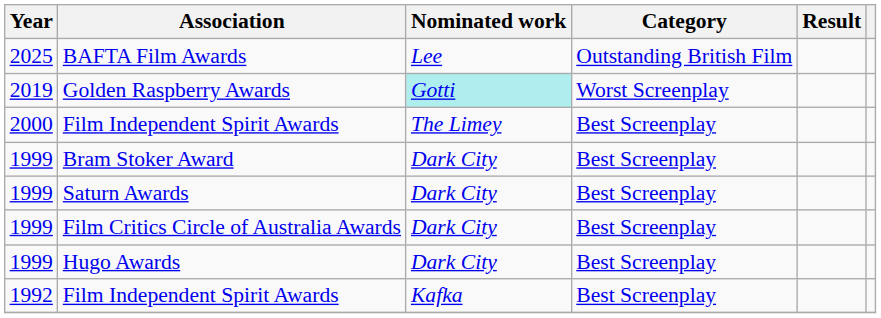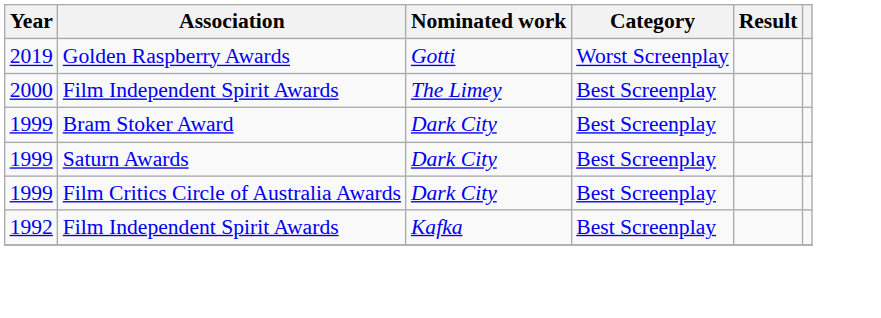 <table class="wikitable sortable">
 <tr>
 <th>Year</th>
 <th>Association</th>
 <th>Nominated work</th>
 <th>Category</th>
 <th>Result</th>
 <th scope="col" class="unsortable"></th>
 </tr>
 <tr>
-<td><a href='#'>2025</a></td>
-<td><a href='#'>BAFTA Film Awards</a></td>
-<td><em><a href='#'>Lee</a></em></td>
-<td><a href='#'>Outstanding British Film</a></td>
-<td></td>
-<td style="text-align:center;"></td>
-</tr>
-<tr>
 <td><a href='#'>2019</a></td>
 <td><a href='#'>Golden Raspberry Awards</a></td>
-<td style="background: paleturquoise;"><em><a href='#'>Gotti</a></em></td>
+<td><em><a href='#'>Gotti</a></em></td>
 <td><a href='#'>Worst Screenplay</a></td>
 <td></td>
 <td style="text-align:center;"></td>
 </tr>
 <tr>
 <td><a href='#'>2000</a></td>
 <td><a href='#'>Film Independent Spirit Awards</a></td>
 <td><em><a href='#'>The Limey</a></em></td>
 <td><a href='#'>Best Screenplay</a></td>
 <td></td>
 <td style="text-align:center;"></td>
 </tr>
 <tr>
 <td><a href='#'>1999</a></td>
 <td><a href='#'>Bram Stoker Award</a></td>
 <td><em><a href='#'>Dark City</a></em></td>
 <td><a href='#'>Best Screenplay</a></td>
 <td></td>
 <td style="text-align:center;"></td>
 </tr>
 <tr>
 <td><a href='#'>1999</a></td>
 <td><a href='#'>Saturn Awards</a></td>
 <td><em><a href='#'>Dark City</a></em></td>
 <td><a href='#'>Best Screenplay</a></td>
 <td></td>
 <td style="text-align:center;"></td>
 </tr>
 <tr>
 <td><a href='#'>1999</a></td>
 <td><a href='#'>Film Critics Circle of Australia Awards</a></td>
 <td><em><a href='#'>Dark City</a></em></td>
 <td><a href='#'>Best Screenplay</a></td>
 <td></td>
 <td style="text-align:center;"></td>
 </tr>
 <tr>
-<td><a href='#'>1999</a></td>
-<td><a href='#'>Hugo Awards</a></td>
-<td><em><a href='#'>Dark City</a></em></td>
-<td><a href='#'>Best Screenplay</a></td>
-<td></td>
-<td style="text-align:center;"></td>
-</tr>
-<tr>
 <td><a href='#'>1992</a></td>
 <td><a href='#'>Film Independent Spirit Awards</a></td>
 <td><em><a href='#'>Kafka</a></em></td>
 <td><a href='#'>Best Screenplay</a></td>
 <td></td>
 <td style="text-align:center;"></td>
 </tr>
 <tr>
 </tr>
 </table>
